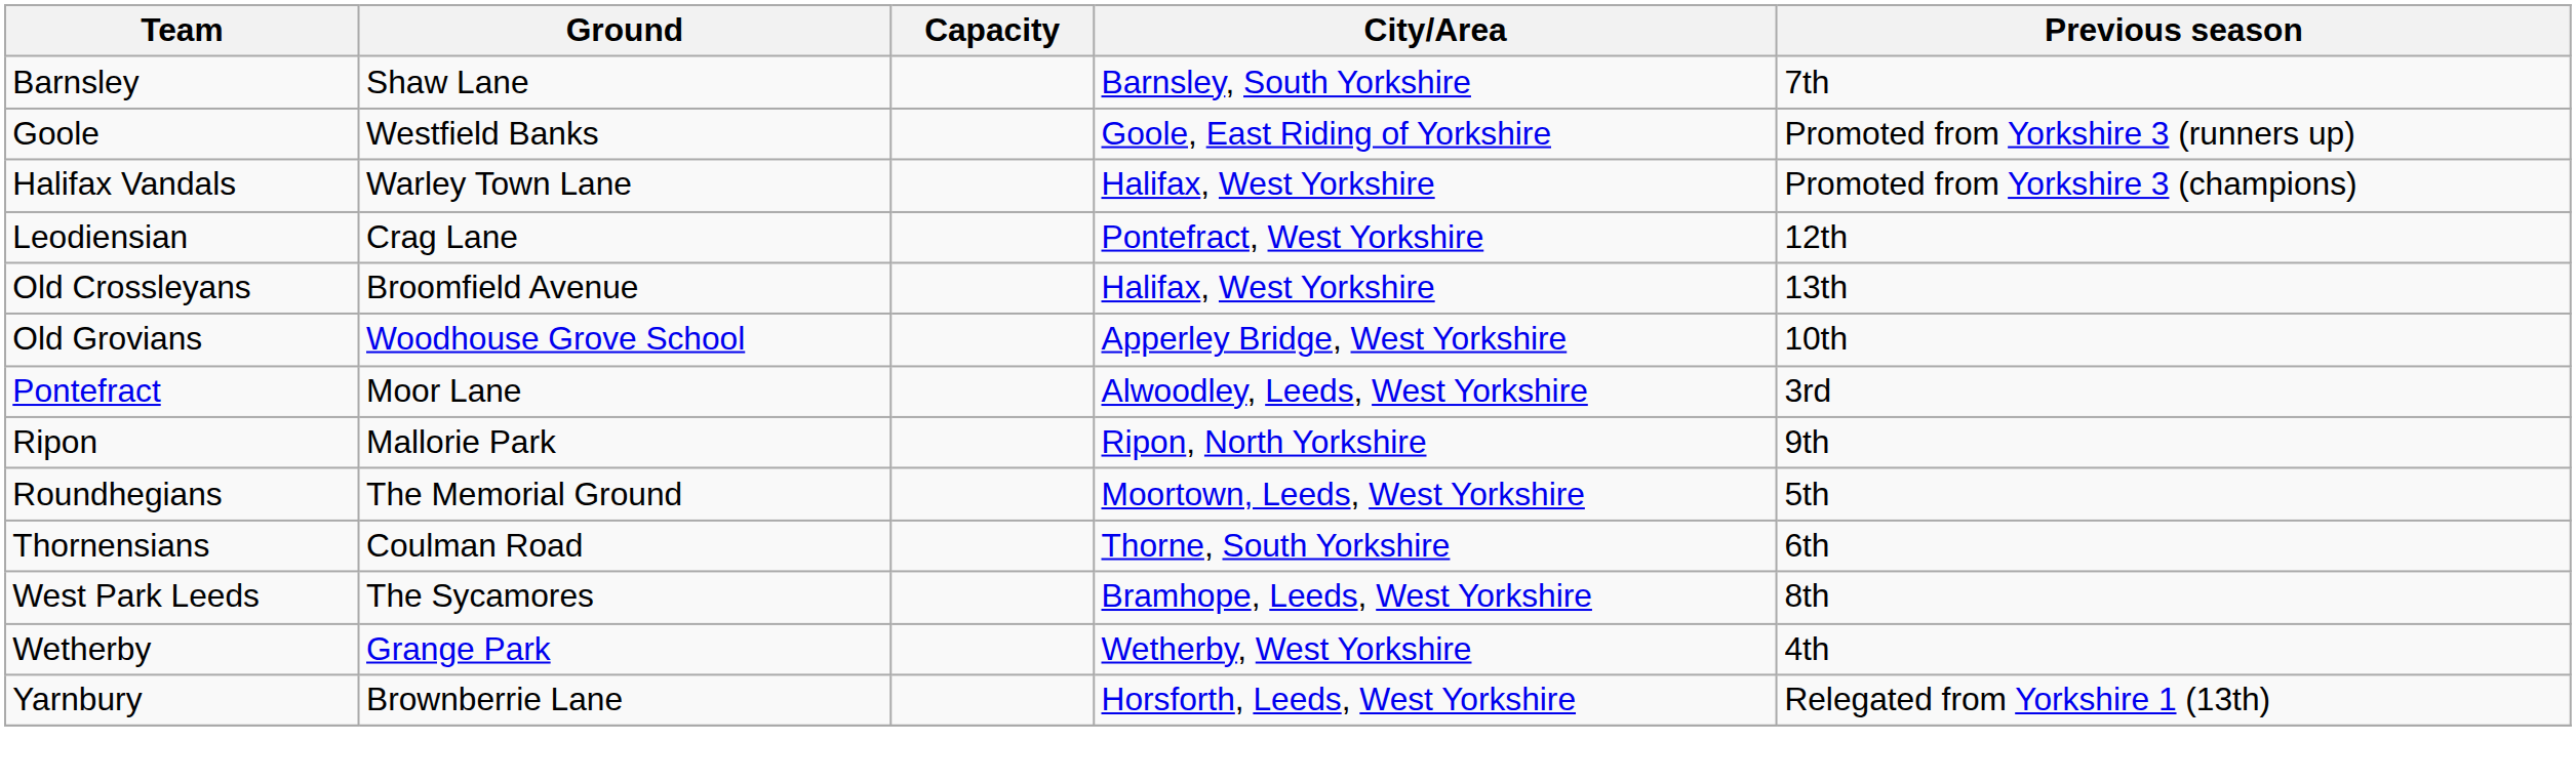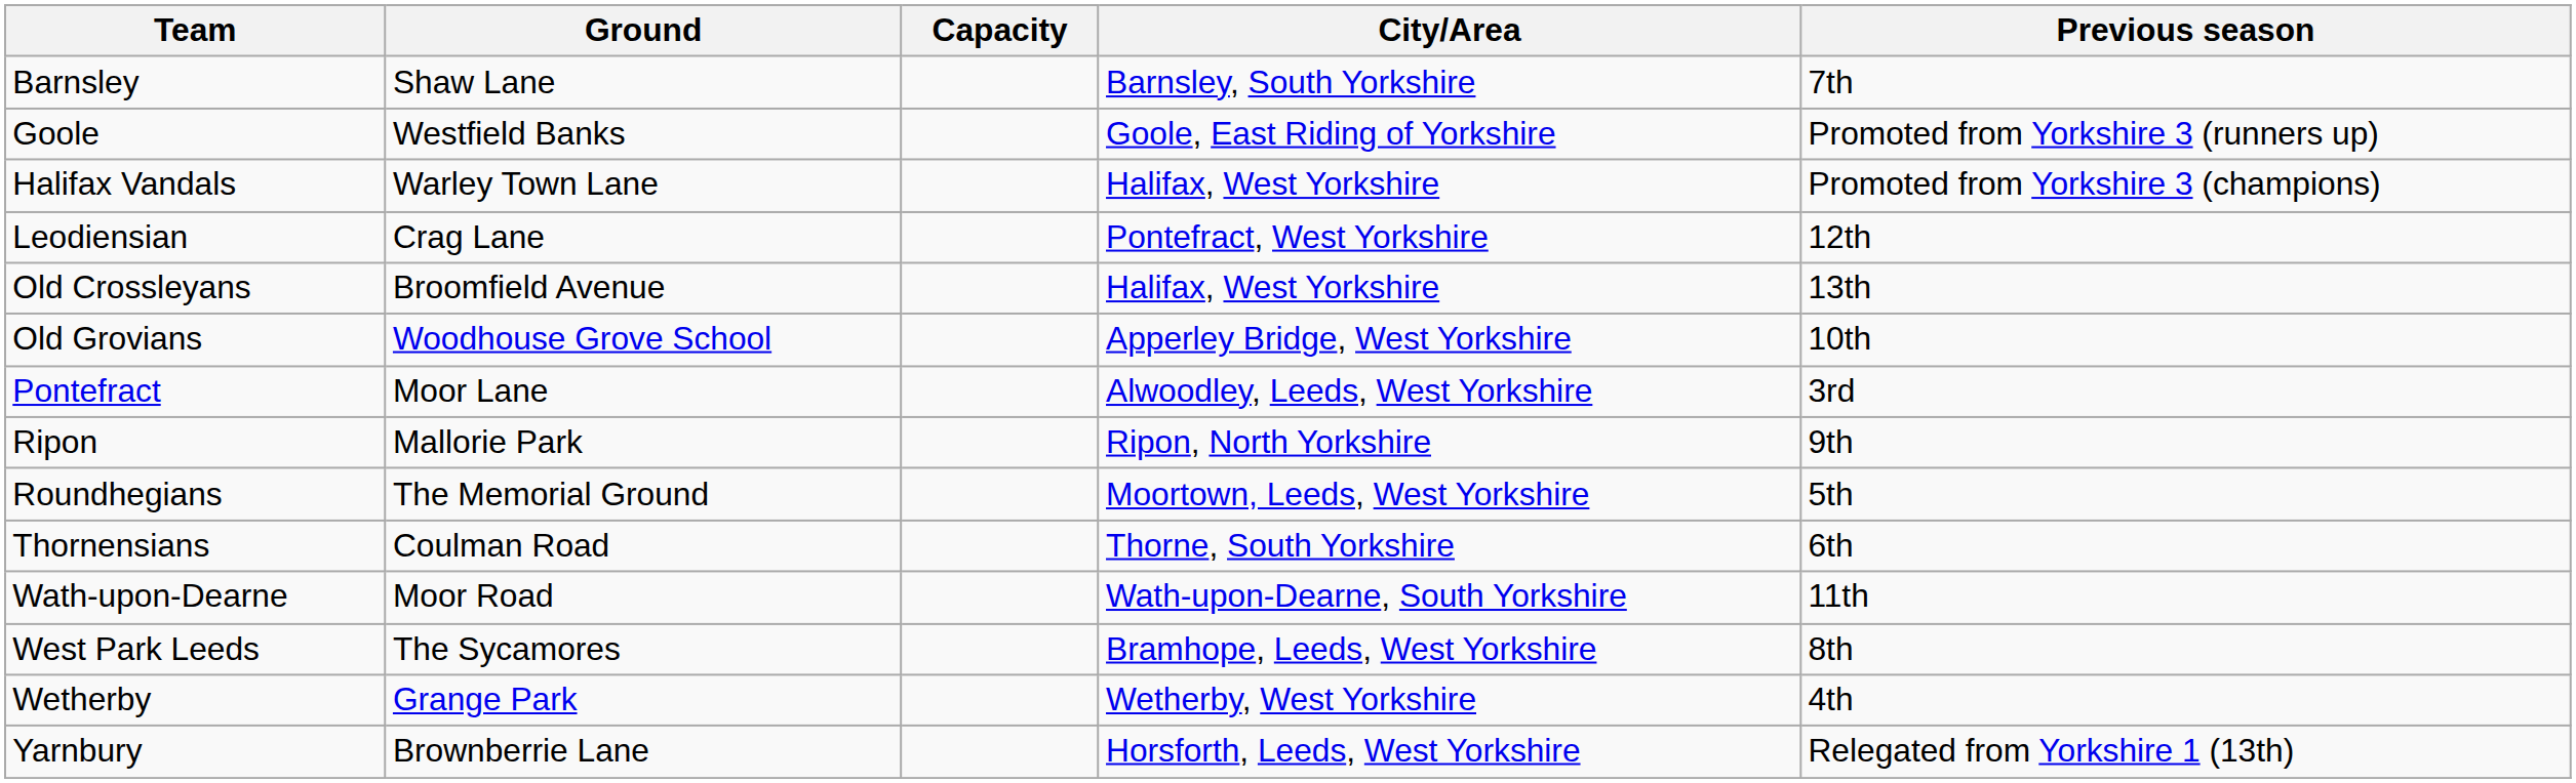 <table class="wikitable sortable" width=100%>
 <tr>
 <th>Team</th>
 <th>Ground</th>
 <th>Capacity</th>
 <th>City/Area</th>
 <th>Previous season</th>
 </tr>
 <tr>
 <td>Barnsley</td>
 <td>Shaw Lane</td>
 <td></td>
 <td><a href='#'>Barnsley</a>, <a href='#'>South Yorkshire</a></td>
 <td>7th</td>
 </tr>
 <tr>
 <td>Goole</td>
 <td>Westfield Banks</td>
 <td></td>
 <td><a href='#'>Goole</a>, <a href='#'>East Riding of Yorkshire</a></td>
 <td>Promoted from <a href='#'>Yorkshire 3</a> (runners up)</td>
 </tr>
 <tr>
 <td>Halifax Vandals</td>
 <td>Warley Town Lane</td>
 <td></td>
 <td><a href='#'>Halifax</a>, <a href='#'>West Yorkshire</a></td>
 <td>Promoted from <a href='#'>Yorkshire 3</a> (champions)</td>
 </tr>
 <tr>
 <td>Leodiensian</td>
 <td>Crag Lane</td>
 <td></td>
 <td><a href='#'>Pontefract</a>, <a href='#'>West Yorkshire</a></td>
 <td>12th</td>
 </tr>
 <tr>
 <td>Old Crossleyans</td>
 <td>Broomfield Avenue</td>
 <td></td>
 <td><a href='#'>Halifax</a>, <a href='#'>West Yorkshire</a></td>
 <td>13th</td>
 </tr>
 <tr>
 <td>Old Grovians</td>
 <td><a href='#'>Woodhouse Grove School</a></td>
 <td></td>
 <td><a href='#'>Apperley Bridge</a>, <a href='#'>West Yorkshire</a></td>
 <td>10th</td>
 </tr>
 <tr>
 <td><a href='#'>Pontefract</a></td>
 <td>Moor Lane</td>
 <td></td>
 <td><a href='#'>Alwoodley</a>, <a href='#'>Leeds</a>, <a href='#'>West Yorkshire</a></td>
 <td>3rd</td>
 </tr>
 <tr>
 <td>Ripon</td>
 <td>Mallorie Park</td>
 <td></td>
 <td><a href='#'>Ripon</a>, <a href='#'>North Yorkshire</a></td>
 <td>9th</td>
 </tr>
 <tr>
 <td>Roundhegians</td>
 <td>The Memorial Ground</td>
 <td></td>
 <td><a href='#'>Moortown, Leeds</a>, <a href='#'>West Yorkshire</a></td>
 <td>5th</td>
 </tr>
 <tr>
 <td>Thornensians</td>
 <td>Coulman Road</td>
 <td></td>
 <td><a href='#'>Thorne</a>, <a href='#'>South Yorkshire</a></td>
 <td>6th</td>
 </tr>
 <tr>
+<td>Wath-upon-Dearne</td>
+<td>Moor Road</td>
+<td></td>
+<td><a href='#'>Wath-upon-Dearne</a>, <a href='#'>South Yorkshire</a></td>
+<td>11th</td>
+</tr>
+<tr>
 <td>West Park Leeds</td>
 <td>The Sycamores</td>
 <td></td>
 <td><a href='#'>Bramhope</a>, <a href='#'>Leeds</a>, <a href='#'>West Yorkshire</a></td>
 <td>8th</td>
 </tr>
 <tr>
 <td>Wetherby</td>
 <td><a href='#'>Grange Park</a></td>
 <td></td>
 <td><a href='#'>Wetherby</a>, <a href='#'>West Yorkshire</a></td>
 <td>4th</td>
 </tr>
 <tr>
 <td>Yarnbury</td>
 <td>Brownberrie Lane</td>
 <td></td>
 <td><a href='#'>Horsforth</a>, <a href='#'>Leeds</a>, <a href='#'>West Yorkshire</a></td>
 <td>Relegated from <a href='#'>Yorkshire 1</a> (13th)</td>
 </tr>
 <tr>
 </tr>
 </table>
